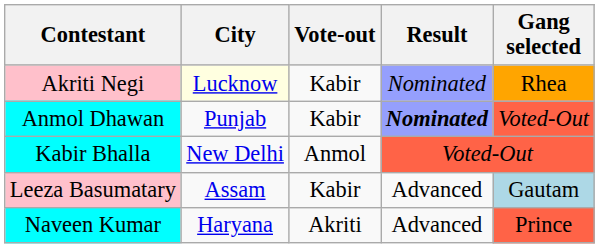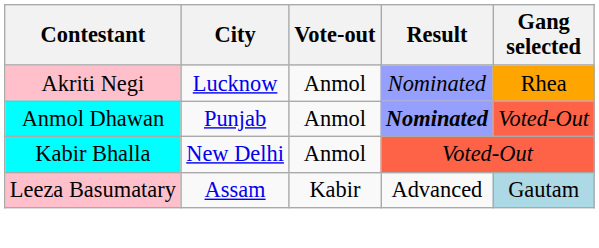 <table class="wikitable plainrowheaders" style="text-align:center;">
 <tr>
 <th>Contestant</th>
 <th>City</th>
 <th>Vote-out</th>
 <th>Result</th>
 <th>Gang<br>selected</th>
 </tr>
 <tr>
 <td bgcolor="pink">Akriti Negi</td>
-<td style="background: lightyellow;"><a href='#'>Lucknow</a></td>
-<td>Kabir</td>
+<td><a href='#'>Lucknow</a></td>
+<td>Anmol</td>
 <td bgcolor="#959FFD"><em>Nominated</em></td>
 <td bgcolor="orange">Rhea</td>
 </tr>
 <tr>
 <td bgcolor="cyan">Anmol Dhawan</td>
 <td><a href='#'>Punjab</a></td>
-<td>Kabir</td>
+<td>Anmol</td>
 <td bgcolor="#959FFD"><strong><em>Nominated</em></strong></td>
 <td bgcolor="tomato"><em>Voted-Out</em></td>
 </tr>
 <tr>
 <td bgcolor="cyan">Kabir Bhalla</td>
 <td><a href='#'>New Delhi</a></td>
 <td>Anmol</td>
 <td colspan="2" bgcolor="tomato"><em>Voted-Out</em></td>
 </tr>
 <tr>
 <td bgcolor="pink">Leeza Basumatary</td>
 <td><a href='#'>Assam</a></td>
 <td>Kabir</td>
 <td>Advanced</td>
 <td bgcolor="lightblue">Gautam</td>
 </tr>
-<tr>
-<td bgcolor="cyan">Naveen Kumar</td>
-<td><a href='#'>Haryana</a></td>
-<td>Akriti</td>
-<td>Advanced</td>
-<td bgcolor="tomato">Prince</td>
-</tr>
 </table>
